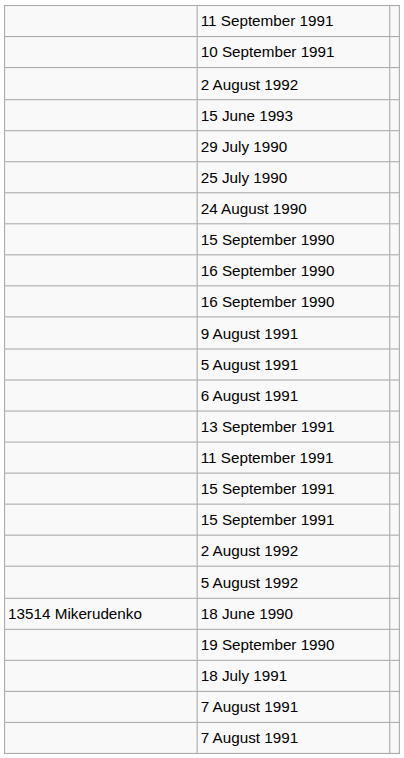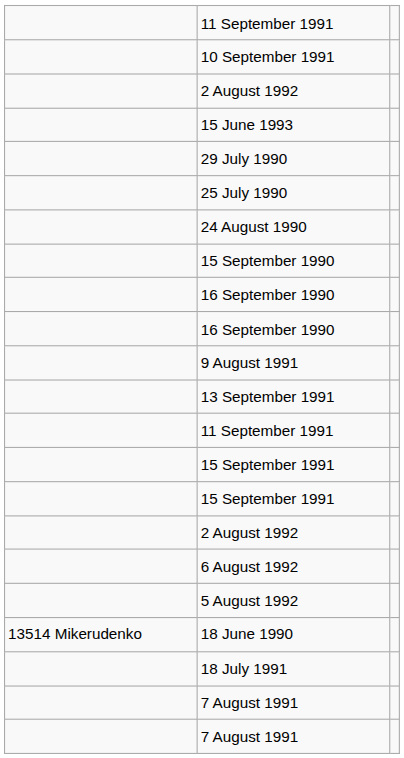 <table class="wikitable" style="font-size: 89%; float: left; width: 26em; margin-right: 1em; height: 700px">
 <tr>
 <td></td>
 <td>11 September 1991</td>
 <td></td>
 </tr>
 <tr>
 <td></td>
 <td>10 September 1991</td>
 <td></td>
 </tr>
 <tr>
 <td></td>
 <td>2 August 1992</td>
 <td></td>
 </tr>
 <tr>
 <td></td>
 <td>15 June 1993</td>
 <td></td>
 </tr>
 <tr>
 <td></td>
 <td>29 July 1990</td>
 <td></td>
 </tr>
 <tr>
 <td></td>
 <td>25 July 1990</td>
 <td></td>
 </tr>
 <tr>
 <td></td>
 <td>24 August 1990</td>
 <td></td>
 </tr>
 <tr>
 <td></td>
 <td>15 September 1990</td>
 <td></td>
 </tr>
 <tr>
 <td></td>
 <td>16 September 1990</td>
 <td></td>
 </tr>
 <tr>
 <td></td>
 <td>16 September 1990</td>
 <td></td>
 </tr>
 <tr>
 <td></td>
 <td>9 August 1991</td>
 <td></td>
 </tr>
 <tr>
 <td></td>
-<td>5 August 1991</td>
-<td></td>
-</tr>
-<tr>
-<td></td>
-<td>6 August 1991</td>
-<td></td>
-</tr>
-<tr>
-<td></td>
 <td>13 September 1991</td>
 <td></td>
 </tr>
 <tr>
 <td></td>
 <td>11 September 1991</td>
 <td></td>
 </tr>
 <tr>
 <td></td>
 <td>15 September 1991</td>
 <td></td>
 </tr>
 <tr>
 <td></td>
 <td>15 September 1991</td>
 <td></td>
 </tr>
 <tr>
 <td></td>
 <td>2 August 1992</td>
 <td></td>
 </tr>
 <tr>
 <td></td>
+<td>6 August 1992</td>
+<td></td>
+</tr>
+<tr>
+<td></td>
 <td>5 August 1992</td>
 <td></td>
 </tr>
 <tr>
 <td>13514 Mikerudenko</td>
 <td>18 June 1990</td>
-<td></td>
-</tr>
-<tr>
-<td></td>
-<td>19 September 1990</td>
 <td></td>
 </tr>
 <tr>
 <td></td>
 <td>18 July 1991</td>
 <td></td>
 </tr>
 <tr>
 <td></td>
 <td>7 August 1991</td>
 <td></td>
 </tr>
 <tr>
 <td></td>
 <td>7 August 1991</td>
 <td></td>
 </tr>
 </table>
